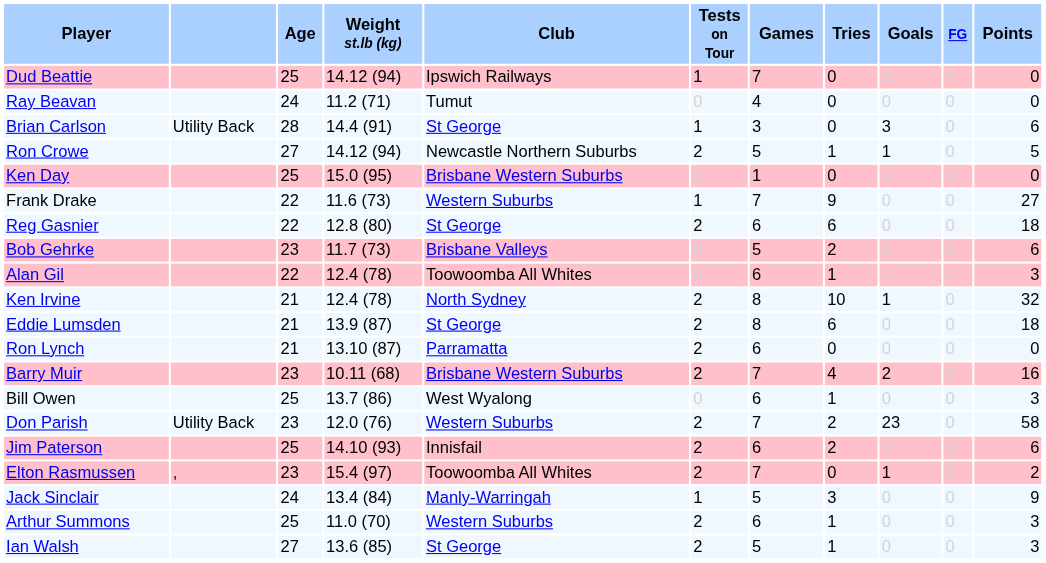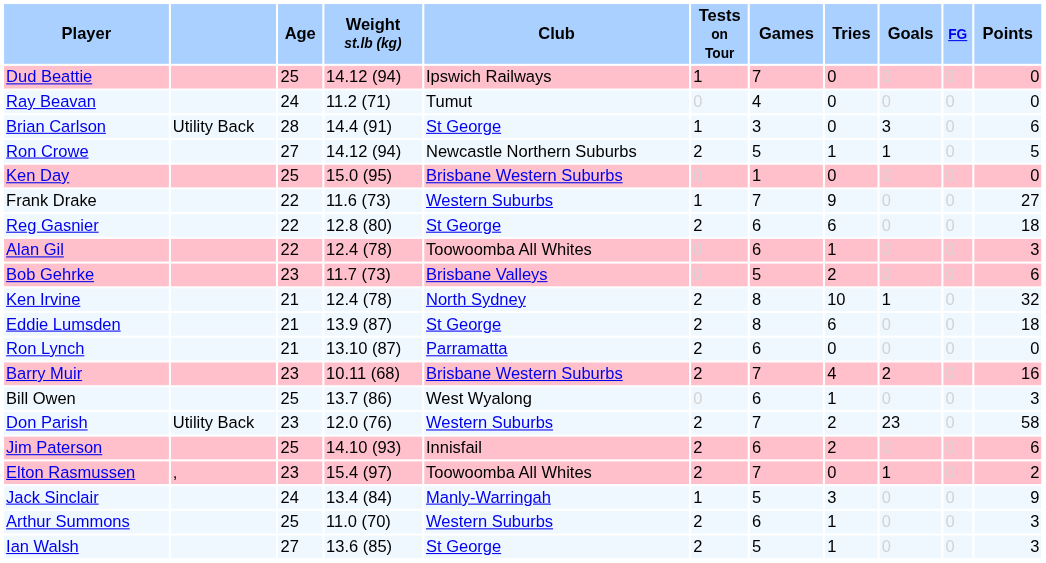 <table class="sortable" border="0" cellspacing="2" cellpadding="2" style="width:80%;" style="text-align:center;">
 <tr style="background:#AAD0FF">
 <th>Player</th>
 <th></th>
 <th>Age</th>
 <th>Weight<br><small><em>st.lb (kg)</em></small></th>
 <th>Club</th>
 <th>Tests<br><small>on<br>Tour</small></th>
 <th>Games</th>
 <th>Tries</th>
 <th>Goals</th>
 <th><small><a href='#'>FG</a></small></th>
 <th>Points</th>
 </tr>
 <tr bgcolor=#FFC0CB>
 <td align=left><a href='#'>Dud Beattie</a></td>
 <td></td>
 <td>25</td>
 <td>14.12 (94)</td>
 <td align=left> Ipswich Railways</td>
 <td>1</td>
 <td>7</td>
 <td>0</td>
 <td style="color:lightgray">0</td>
 <td style="color:lightgray">0</td>
 <td align=right>0</td>
 </tr>
 <tr bgcolor=#F0F8FF>
 <td align=left><a href='#'>Ray Beavan</a></td>
 <td></td>
 <td>24</td>
 <td>11.2 (71)</td>
 <td align=left> Tumut</td>
 <td style="color:lightgray">0</td>
 <td>4</td>
 <td>0</td>
 <td style="color:lightgray">0</td>
 <td style="color:lightgray">0</td>
 <td align=right>0</td>
 </tr>
 <tr bgcolor=#F0F8FF>
 <td align=left><a href='#'>Brian Carlson</a></td>
 <td>Utility Back</td>
 <td>28</td>
 <td>14.4 (91)</td>
 <td align=left> <a href='#'>St George</a></td>
 <td>1</td>
 <td>3</td>
 <td>0</td>
 <td>3</td>
 <td style="color:lightgray">0</td>
 <td align=right>6</td>
 </tr>
 <tr bgcolor=#F0F8FF>
 <td align=left><a href='#'>Ron Crowe</a></td>
 <td></td>
 <td>27</td>
 <td>14.12 (94)</td>
 <td align=left> Newcastle Northern Suburbs</td>
 <td>2</td>
 <td>5</td>
 <td>1</td>
 <td>1</td>
 <td style="color:lightgray">0</td>
 <td align=right>5</td>
 </tr>
 <tr bgcolor=#FFC0CB>
 <td align=left><a href='#'>Ken Day</a></td>
 <td></td>
 <td>25</td>
 <td>15.0 (95)</td>
 <td align=left> <a href='#'>Brisbane Western Suburbs</a></td>
 <td style="color:lightgray">0</td>
 <td>1</td>
 <td>0</td>
 <td style="color:lightgray">0</td>
 <td style="color:lightgray">0</td>
 <td align=right>0</td>
 </tr>
 <tr bgcolor=#F0F8FF>
 <td align=left>Frank Drake</td>
 <td></td>
 <td>22</td>
 <td>11.6 (73)</td>
 <td align=left> <a href='#'>Western Suburbs</a></td>
 <td>1</td>
 <td>7</td>
 <td>9</td>
 <td style="color:lightgray">0</td>
 <td style="color:lightgray">0</td>
 <td align=right>27</td>
 </tr>
 <tr bgcolor=#F0F8FF>
 <td align=left><a href='#'>Reg Gasnier</a></td>
 <td></td>
 <td>22</td>
 <td>12.8 (80)</td>
 <td align=left> <a href='#'>St George</a></td>
 <td>2</td>
 <td>6</td>
 <td>6</td>
 <td style="color:lightgray">0</td>
 <td style="color:lightgray">0</td>
 <td align=right>18</td>
 </tr>
 <tr bgcolor=#FFC0CB>
+<td align=left><a href='#'>Alan Gil</a></td>
+<td></td>
+<td>22</td>
+<td>12.4 (78)</td>
+<td align=left> Toowoomba All Whites</td>
+<td style="color:lightgray">0</td>
+<td>6</td>
+<td>1</td>
+<td style="color:lightgray">0</td>
+<td style="color:lightgray">0</td>
+<td align=right>3</td>
+</tr>
+<tr bgcolor=#FFC0CB>
 <td align=left><a href='#'>Bob Gehrke</a></td>
 <td></td>
 <td>23</td>
 <td>11.7 (73)</td>
 <td align=left> <a href='#'>Brisbane Valleys</a></td>
 <td style="color:lightgray">0</td>
 <td>5</td>
 <td>2</td>
 <td style="color:lightgray">0</td>
 <td style="color:lightgray">0</td>
 <td align=right>6</td>
-</tr>
-<tr bgcolor=#FFC0CB>
-<td align=left><a href='#'>Alan Gil</a></td>
-<td></td>
-<td>22</td>
-<td>12.4 (78)</td>
-<td align=left> Toowoomba All Whites</td>
-<td style="color:lightgray">0</td>
-<td>6</td>
-<td>1</td>
-<td style="color:lightgray">0</td>
-<td style="color:lightgray">0</td>
-<td align=right>3</td>
 </tr>
 <tr bgcolor=#F0F8FF>
 <td align=left><a href='#'>Ken Irvine</a></td>
 <td></td>
 <td>21</td>
 <td>12.4 (78)</td>
 <td align=left> <a href='#'>North Sydney</a></td>
 <td>2</td>
 <td>8</td>
 <td>10</td>
 <td>1</td>
 <td style="color:lightgray">0</td>
 <td align=right>32</td>
 </tr>
 <tr bgcolor=#F0F8FF>
 <td align=left><a href='#'>Eddie Lumsden</a></td>
 <td></td>
 <td>21</td>
 <td>13.9 (87)</td>
 <td align=left> <a href='#'>St George</a></td>
 <td>2</td>
 <td>8</td>
 <td>6</td>
 <td style="color:lightgray">0</td>
 <td style="color:lightgray">0</td>
 <td align=right>18</td>
 </tr>
 <tr bgcolor=#F0F8FF>
 <td align=left><a href='#'>Ron Lynch</a></td>
 <td></td>
 <td>21</td>
 <td>13.10 (87)</td>
 <td align=left> <a href='#'>Parramatta</a></td>
 <td>2</td>
 <td>6</td>
 <td>0</td>
 <td style="color:lightgray">0</td>
 <td style="color:lightgray">0</td>
 <td align=right>0</td>
 </tr>
 <tr bgcolor=#FFC0CB>
 <td align=left><a href='#'>Barry Muir</a></td>
 <td></td>
 <td>23</td>
 <td>10.11 (68)</td>
 <td align=left> <a href='#'>Brisbane Western Suburbs</a></td>
 <td>2</td>
 <td>7</td>
 <td>4</td>
 <td>2</td>
 <td style="color:lightgray">0</td>
 <td align=right>16</td>
 </tr>
 <tr bgcolor=#F0F8FF>
 <td align=left>Bill Owen</td>
 <td></td>
 <td>25</td>
 <td>13.7 (86)</td>
 <td align=left> West Wyalong</td>
 <td style="color:lightgray">0</td>
 <td>6</td>
 <td>1</td>
 <td style="color:lightgray">0</td>
 <td style="color:lightgray">0</td>
 <td align=right>3</td>
 </tr>
 <tr bgcolor=#F0F8FF>
 <td align=left><a href='#'>Don Parish</a></td>
 <td>Utility Back</td>
 <td>23</td>
 <td>12.0 (76)</td>
 <td align=left> <a href='#'>Western Suburbs</a></td>
 <td>2</td>
 <td>7</td>
 <td>2</td>
 <td>23</td>
 <td style="color:lightgray">0</td>
 <td align=right>58</td>
 </tr>
 <tr bgcolor=#FFC0CB>
 <td align=left><a href='#'>Jim Paterson</a></td>
 <td></td>
 <td>25</td>
 <td>14.10 (93)</td>
 <td align=left> Innisfail</td>
 <td>2</td>
 <td>6</td>
 <td>2</td>
 <td style="color:lightgray">0</td>
 <td style="color:lightgray">0</td>
 <td align=right>6</td>
 </tr>
 <tr bgcolor=#FFC0CB>
 <td align=left><a href='#'>Elton Rasmussen</a></td>
 <td>, </td>
 <td>23</td>
 <td>15.4 (97)</td>
 <td align=left> Toowoomba All Whites</td>
 <td>2</td>
 <td>7</td>
 <td>0</td>
 <td>1</td>
 <td style="color:lightgray">0</td>
 <td align=right>2</td>
 </tr>
 <tr bgcolor=#F0F8FF>
 <td align=left><a href='#'>Jack Sinclair</a></td>
 <td></td>
 <td>24</td>
 <td>13.4 (84)</td>
 <td align=left> <a href='#'>Manly-Warringah</a></td>
 <td>1</td>
 <td>5</td>
 <td>3</td>
 <td style="color:lightgray">0</td>
 <td style="color:lightgray">0</td>
 <td align=right>9</td>
 </tr>
 <tr bgcolor=#F0F8FF>
 <td align=left><a href='#'>Arthur Summons</a></td>
 <td></td>
 <td>25</td>
 <td>11.0 (70)</td>
 <td align=left> <a href='#'>Western Suburbs</a></td>
 <td>2</td>
 <td>6</td>
 <td>1</td>
 <td style="color:lightgray">0</td>
 <td style="color:lightgray">0</td>
 <td align=right>3</td>
 </tr>
 <tr bgcolor=#F0F8FF>
 <td align=left><a href='#'>Ian Walsh</a></td>
 <td></td>
 <td>27</td>
 <td>13.6 (85)</td>
 <td align=left> <a href='#'>St George</a></td>
 <td>2</td>
 <td>5</td>
 <td>1</td>
 <td style="color:lightgray">0</td>
 <td style="color:lightgray">0</td>
 <td align=right>3</td>
 </tr>
 </table>
